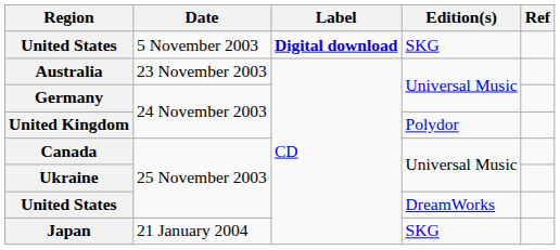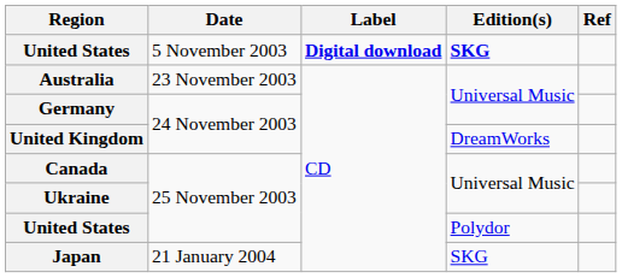 <table class="wikitable plainrowheaders">
 <tr>
 <th scope="col">Region</th>
 <th scope="col">Date</th>
 <th scope="col">Label</th>
 <th scope="col">Edition(s)</th>
 <th scope="col">Ref</th>
 </tr>
 <tr>
 <th scope="row">United States</th>
 <td>5 November 2003</td>
 <td><strong><a href='#'>Digital download</a></strong></td>
-<td><a href='#'>SKG</a></td>
+<td><strong><a href='#'>SKG</a></strong></td>
 <td></td>
 </tr>
 <tr>
 <th scope="row">Australia</th>
 <td>23 November 2003</td>
 <td rowspan="7"><a href='#'>CD</a></td>
 <td rowspan="2"><a href='#'>Universal Music</a></td>
 <td></td>
 </tr>
 <tr>
 <th scope="row">Germany</th>
 <td rowspan="2">24 November 2003</td>
 <td></td>
 </tr>
 <tr>
 <th scope="row">United Kingdom</th>
-<td><a href='#'>Polydor</a></td>
+<td><a href='#'>DreamWorks</a></td>
 <td></td>
 </tr>
 <tr>
 <th scope="row">Canada</th>
 <td rowspan="3">25 November 2003</td>
 <td rowspan="2">Universal Music</td>
 <td></td>
 </tr>
 <tr>
 <th scope="row">Ukraine</th>
 <td></td>
 </tr>
 <tr>
 <th scope="row">United States</th>
-<td><a href='#'>DreamWorks</a></td>
+<td><a href='#'>Polydor</a></td>
 <td></td>
 </tr>
 <tr>
 <th scope="row">Japan</th>
 <td>21 January 2004</td>
 <td><a href='#'>SKG</a></td>
 <td></td>
 </tr>
 </table>
